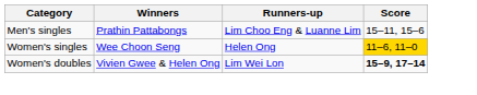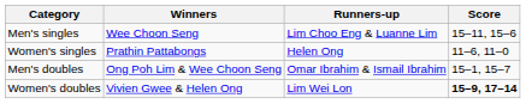 <table class="wikitable">
 <tr>
 <th>Category</th>
 <th>Winners</th>
 <th>Runners-up</th>
 <th>Score</th>
 </tr>
 <tr>
 <td>Men's singles</td>
-<td> <a href='#'>Prathin Pattabongs</a></td>
+<td> <a href='#'>Wee Choon Seng</a></td>
 <td> <a href='#'>Lim Choo Eng</a> & <a href='#'>Luanne Lim</a></td>
 <td>15–11, 15–6</td>
 </tr>
 <tr>
 <td>Women's singles</td>
-<td> <a href='#'>Wee Choon Seng</a></td>
+<td> <a href='#'>Prathin Pattabongs</a></td>
 <td> <a href='#'>Helen Ong</a></td>
-<td style="background: gold;">11–6, 11–0</td>
+<td>11–6, 11–0</td>
+</tr>
+<tr>
+<td>Men's doubles</td>
+<td> <a href='#'>Ong Poh Lim</a> & <a href='#'>Wee Choon Seng</a></td>
+<td> <a href='#'>Omar Ibrahim</a> & <a href='#'>Ismail Ibrahim</a></td>
+<td>15–1, 15–7</td>
 </tr>
 <tr>
 <td>Women's doubles</td>
 <td> <a href='#'>Vivien Gwee</a> & <a href='#'>Helen Ong</a></td>
 <td> <a href='#'>Lim Wei Lon</a></td>
 <td><strong>15–9, 17–14</strong></td>
 </tr>
 </table>
